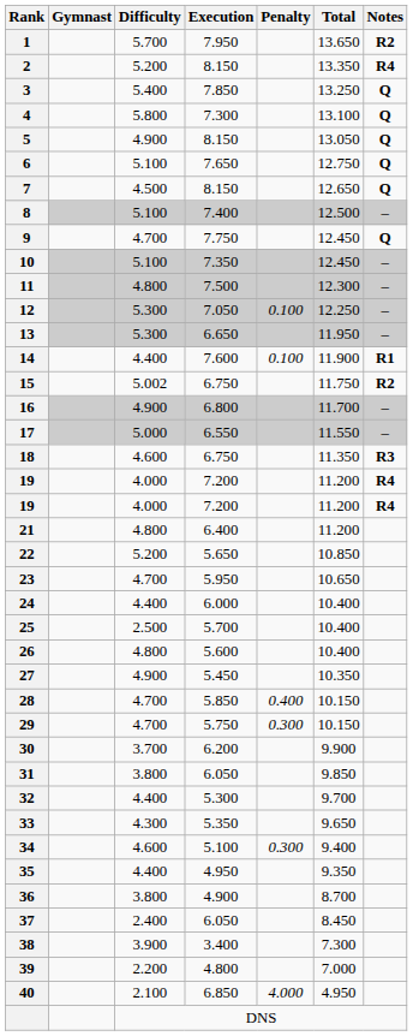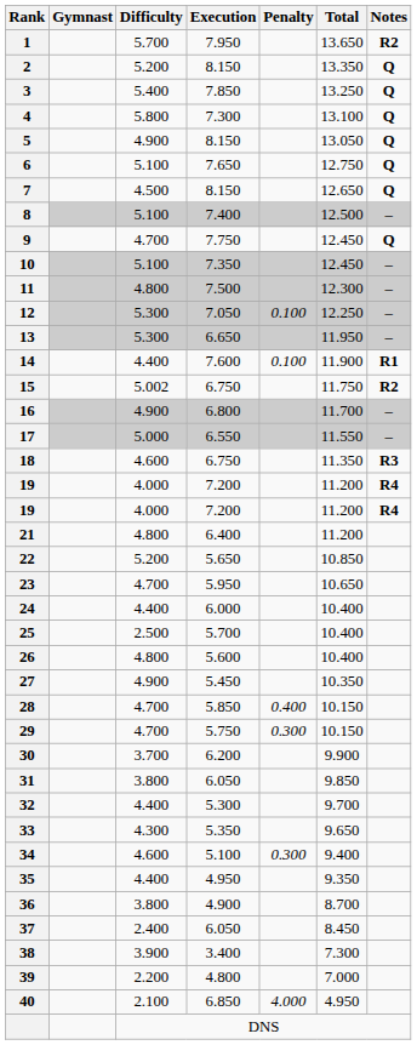 <table class="wikitable sortable" style="text-align:center">
 <tr>
 <th>Rank</th>
 <th>Gymnast</th>
 <th>Difficulty</th>
 <th>Execution</th>
 <th>Penalty</th>
 <th>Total</th>
 <th>Notes</th>
 </tr>
 <tr>
 <th scope=row>1</th>
 <td align=left></td>
 <td>5.700</td>
 <td>7.950</td>
 <td></td>
 <td>13.650</td>
 <td><strong>R2</strong></td>
 </tr>
 <tr>
 <th scope=row>2</th>
 <td align=left></td>
 <td>5.200</td>
 <td>8.150</td>
 <td></td>
 <td>13.350</td>
-<td><strong>R4</strong></td>
+<td><strong>Q</strong></td>
 </tr>
 <tr>
 <th scope=row>3</th>
 <td align=left></td>
 <td>5.400</td>
 <td>7.850</td>
 <td></td>
 <td>13.250</td>
 <td><strong>Q</strong></td>
 </tr>
 <tr>
 <th scope=row>4</th>
 <td align=left></td>
 <td>5.800</td>
 <td>7.300</td>
 <td></td>
 <td>13.100</td>
 <td><strong>Q</strong></td>
 </tr>
 <tr>
 <th scope=row>5</th>
 <td align=left></td>
 <td>4.900</td>
 <td>8.150</td>
 <td></td>
 <td>13.050</td>
 <td><strong>Q</strong></td>
 </tr>
 <tr>
 <th scope=row>6</th>
 <td align=left></td>
 <td>5.100</td>
 <td>7.650</td>
 <td></td>
 <td>12.750</td>
 <td><strong>Q</strong></td>
 </tr>
 <tr>
 <th scope=row>7</th>
 <td align=left></td>
 <td>4.500</td>
 <td>8.150</td>
 <td></td>
 <td>12.650</td>
 <td><strong>Q</strong></td>
 </tr>
 <tr bgcolor="cccccc">
 <th scope=row>8</th>
 <td align=left></td>
 <td>5.100</td>
 <td>7.400</td>
 <td></td>
 <td>12.500</td>
 <td>–</td>
 </tr>
 <tr>
 <th scope=row>9</th>
 <td align=left></td>
 <td>4.700</td>
 <td>7.750</td>
 <td></td>
 <td>12.450</td>
 <td><strong>Q</strong></td>
 </tr>
 <tr bgcolor="cccccc">
 <th scope=row>10</th>
 <td align=left></td>
 <td>5.100</td>
 <td>7.350</td>
 <td></td>
 <td>12.450</td>
 <td>–</td>
 </tr>
 <tr bgcolor="cccccc">
 <th scope=row>11</th>
 <td align=left></td>
 <td>4.800</td>
 <td>7.500</td>
 <td></td>
 <td>12.300</td>
 <td>–</td>
 </tr>
 <tr bgcolor="cccccc">
 <th scope=row>12</th>
 <td align=left></td>
 <td>5.300</td>
 <td>7.050</td>
 <td><em>0.100</em></td>
 <td>12.250</td>
 <td>–</td>
 </tr>
 <tr bgcolor="cccccc">
 <th scope=row>13</th>
 <td align=left></td>
 <td>5.300</td>
 <td>6.650</td>
 <td></td>
 <td>11.950</td>
 <td>–</td>
 </tr>
 <tr>
 <th scope=row>14</th>
 <td align=left></td>
 <td>4.400</td>
 <td>7.600</td>
 <td><em>0.100</em></td>
 <td>11.900</td>
 <td><strong>R1</strong></td>
 </tr>
 <tr>
 <th scope=row>15</th>
 <td align=left></td>
 <td>5.002</td>
 <td>6.750</td>
 <td></td>
 <td>11.750</td>
 <td><strong>R2</strong></td>
 </tr>
 <tr bgcolor="cccccc">
 <th scope=row>16</th>
 <td align=left></td>
 <td>4.900</td>
 <td>6.800</td>
 <td></td>
 <td>11.700</td>
 <td>–</td>
 </tr>
 <tr bgcolor="cccccc">
 <th scope=row>17</th>
 <td align=left></td>
 <td>5.000</td>
 <td>6.550</td>
 <td></td>
 <td>11.550</td>
 <td>–</td>
 </tr>
 <tr>
 <th scope=row>18</th>
 <td align=left></td>
 <td>4.600</td>
 <td>6.750</td>
 <td></td>
 <td>11.350</td>
 <td><strong>R3</strong></td>
 </tr>
 <tr>
 <th scope=row>19</th>
 <td align=left></td>
 <td>4.000</td>
 <td>7.200</td>
 <td></td>
 <td>11.200</td>
 <td><strong>R4</strong></td>
 </tr>
 <tr>
 <th scope=row>19</th>
 <td align=left></td>
 <td>4.000</td>
 <td>7.200</td>
 <td></td>
 <td>11.200</td>
 <td><strong>R4</strong></td>
 </tr>
 <tr>
 <th scope=row>21</th>
 <td align=left></td>
 <td>4.800</td>
 <td>6.400</td>
 <td></td>
 <td>11.200</td>
 <td></td>
 </tr>
 <tr>
 <th scope=row>22</th>
 <td align=left></td>
 <td>5.200</td>
 <td>5.650</td>
 <td></td>
 <td>10.850</td>
 <td></td>
 </tr>
 <tr>
 <th scope=row>23</th>
 <td align=left></td>
 <td>4.700</td>
 <td>5.950</td>
 <td></td>
 <td>10.650</td>
 <td></td>
 </tr>
 <tr>
 <th scope=row>24</th>
 <td align=left></td>
 <td>4.400</td>
 <td>6.000</td>
 <td></td>
 <td>10.400</td>
 <td></td>
 </tr>
 <tr>
 <th scope=row>25</th>
 <td align=left></td>
 <td>2.500</td>
 <td>5.700</td>
 <td></td>
 <td>10.400</td>
 <td></td>
 </tr>
 <tr>
 <th scope=row>26</th>
 <td align=left></td>
 <td>4.800</td>
 <td>5.600</td>
 <td></td>
 <td>10.400</td>
 <td></td>
 </tr>
 <tr>
 <th scope=row>27</th>
 <td align=left></td>
 <td>4.900</td>
 <td>5.450</td>
 <td></td>
 <td>10.350</td>
 <td></td>
 </tr>
 <tr>
 <th scope=row>28</th>
 <td align=left></td>
 <td>4.700</td>
 <td>5.850</td>
 <td><em>0.400</em></td>
 <td>10.150</td>
 <td></td>
 </tr>
 <tr>
 <th scope=row>29</th>
 <td align=left></td>
 <td>4.700</td>
 <td>5.750</td>
 <td><em>0.300</em></td>
 <td>10.150</td>
 <td></td>
 </tr>
 <tr>
 <th scope=row>30</th>
 <td align=left></td>
 <td>3.700</td>
 <td>6.200</td>
 <td></td>
 <td>9.900</td>
 <td></td>
 </tr>
 <tr>
 <th scope=row>31</th>
 <td align=left></td>
 <td>3.800</td>
 <td>6.050</td>
 <td></td>
 <td>9.850</td>
 <td></td>
 </tr>
 <tr>
 <th scope=row>32</th>
 <td align=left></td>
 <td>4.400</td>
 <td>5.300</td>
 <td></td>
 <td>9.700</td>
 <td></td>
 </tr>
 <tr>
 <th scope=row>33</th>
 <td align=left></td>
 <td>4.300</td>
 <td>5.350</td>
 <td></td>
 <td>9.650</td>
 <td></td>
 </tr>
 <tr>
 <th scope=row>34</th>
 <td align=left></td>
 <td>4.600</td>
 <td>5.100</td>
 <td><em>0.300</em></td>
 <td>9.400</td>
 <td></td>
 </tr>
 <tr>
 <th scope=row>35</th>
 <td align=left></td>
 <td>4.400</td>
 <td>4.950</td>
 <td></td>
 <td>9.350</td>
 <td></td>
 </tr>
 <tr>
 <th scope=row>36</th>
 <td align=left></td>
 <td>3.800</td>
 <td>4.900</td>
 <td></td>
 <td>8.700</td>
 <td></td>
 </tr>
 <tr>
 <th scope=row>37</th>
 <td align=left></td>
 <td>2.400</td>
 <td>6.050</td>
 <td></td>
 <td>8.450</td>
 <td></td>
 </tr>
 <tr>
 <th scope=row>38</th>
 <td align=left></td>
 <td>3.900</td>
 <td>3.400</td>
 <td></td>
 <td>7.300</td>
 <td></td>
 </tr>
 <tr>
 <th scope=row>39</th>
 <td align=left></td>
 <td>2.200</td>
 <td>4.800</td>
 <td></td>
 <td>7.000</td>
 <td></td>
 </tr>
 <tr>
 <th scope=row>40</th>
 <td align=left></td>
 <td>2.100</td>
 <td>6.850</td>
 <td><em>4.000</em></td>
 <td>4.950</td>
 <td></td>
 </tr>
 <tr>
 <th scope=row></th>
 <td align=left></td>
 <td colspan=5>DNS</td>
 </tr>
 </table>
